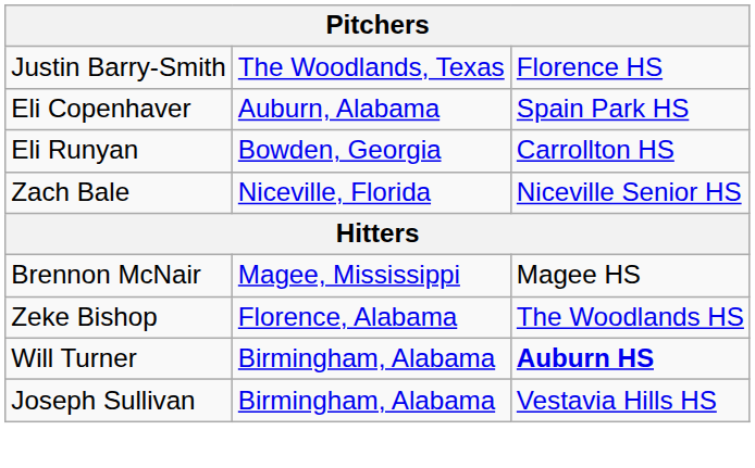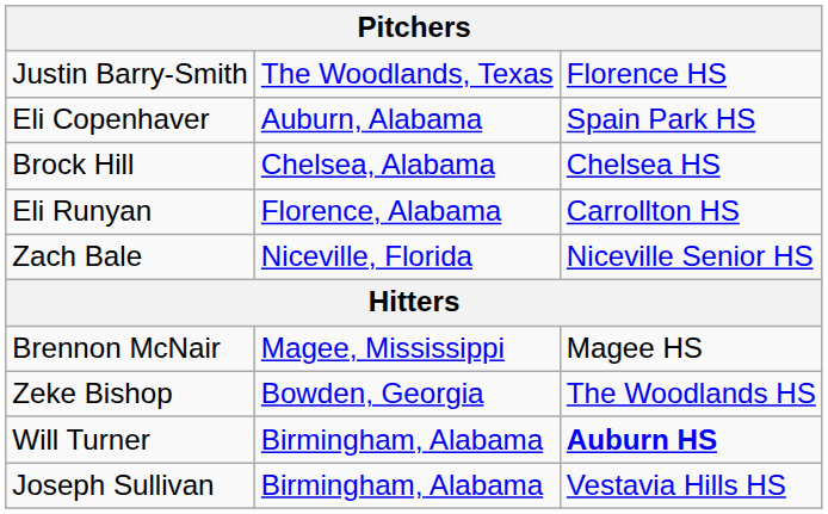 <table class="wikitable">
 <tr>
 <th colspan=3>Pitchers</th>
 </tr>
 <tr>
 <td>Justin Barry-Smith</td>
 <td><a href='#'>The Woodlands, Texas</a></td>
 <td><a href='#'>Florence HS</a></td>
 </tr>
 <tr>
 <td>Eli Copenhaver</td>
 <td><a href='#'>Auburn, Alabama</a></td>
 <td><a href='#'>Spain Park HS</a></td>
 </tr>
 <tr>
+<td>Brock Hill</td>
+<td><a href='#'>Chelsea, Alabama</a></td>
+<td><a href='#'>Chelsea HS</a></td>
+</tr>
+<tr>
 <td>Eli Runyan</td>
-<td><a href='#'>Bowden, Georgia</a></td>
+<td><a href='#'>Florence, Alabama</a></td>
 <td><a href='#'>Carrollton HS</a></td>
 </tr>
 <tr>
 <td>Zach Bale</td>
 <td><a href='#'>Niceville, Florida</a></td>
 <td><a href='#'>Niceville Senior HS</a></td>
 </tr>
 <tr>
 <th colspan=3>Hitters</th>
 </tr>
 <tr>
 <td>Brennon McNair</td>
 <td><a href='#'>Magee, Mississippi</a></td>
 <td>Magee HS</td>
 </tr>
 <tr>
 <td>Zeke Bishop</td>
-<td><a href='#'>Florence, Alabama</a></td>
+<td><a href='#'>Bowden, Georgia</a></td>
 <td><a href='#'>The Woodlands HS</a></td>
 </tr>
 <tr>
 <td>Will Turner</td>
 <td><a href='#'>Birmingham, Alabama</a></td>
 <td><strong><a href='#'>Auburn HS</a></strong></td>
 </tr>
 <tr>
 <td>Joseph Sullivan</td>
 <td><a href='#'>Birmingham, Alabama</a></td>
 <td><a href='#'>Vestavia Hills HS</a></td>
 </tr>
 </table>
